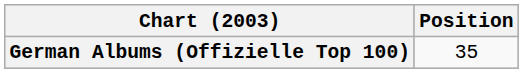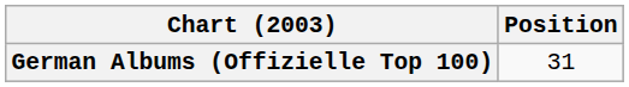 <table class="wikitable plainrowheaders" style="text-align:center">
 <tr>
 <th scope="col">Chart (2003)</th>
 <th scope="col">Position</th>
 </tr>
 <tr>
 <th scope="row">German Albums (Offizielle Top 100)</th>
-<td>35</td>
+<td>31</td>
 </tr>
 </table>
